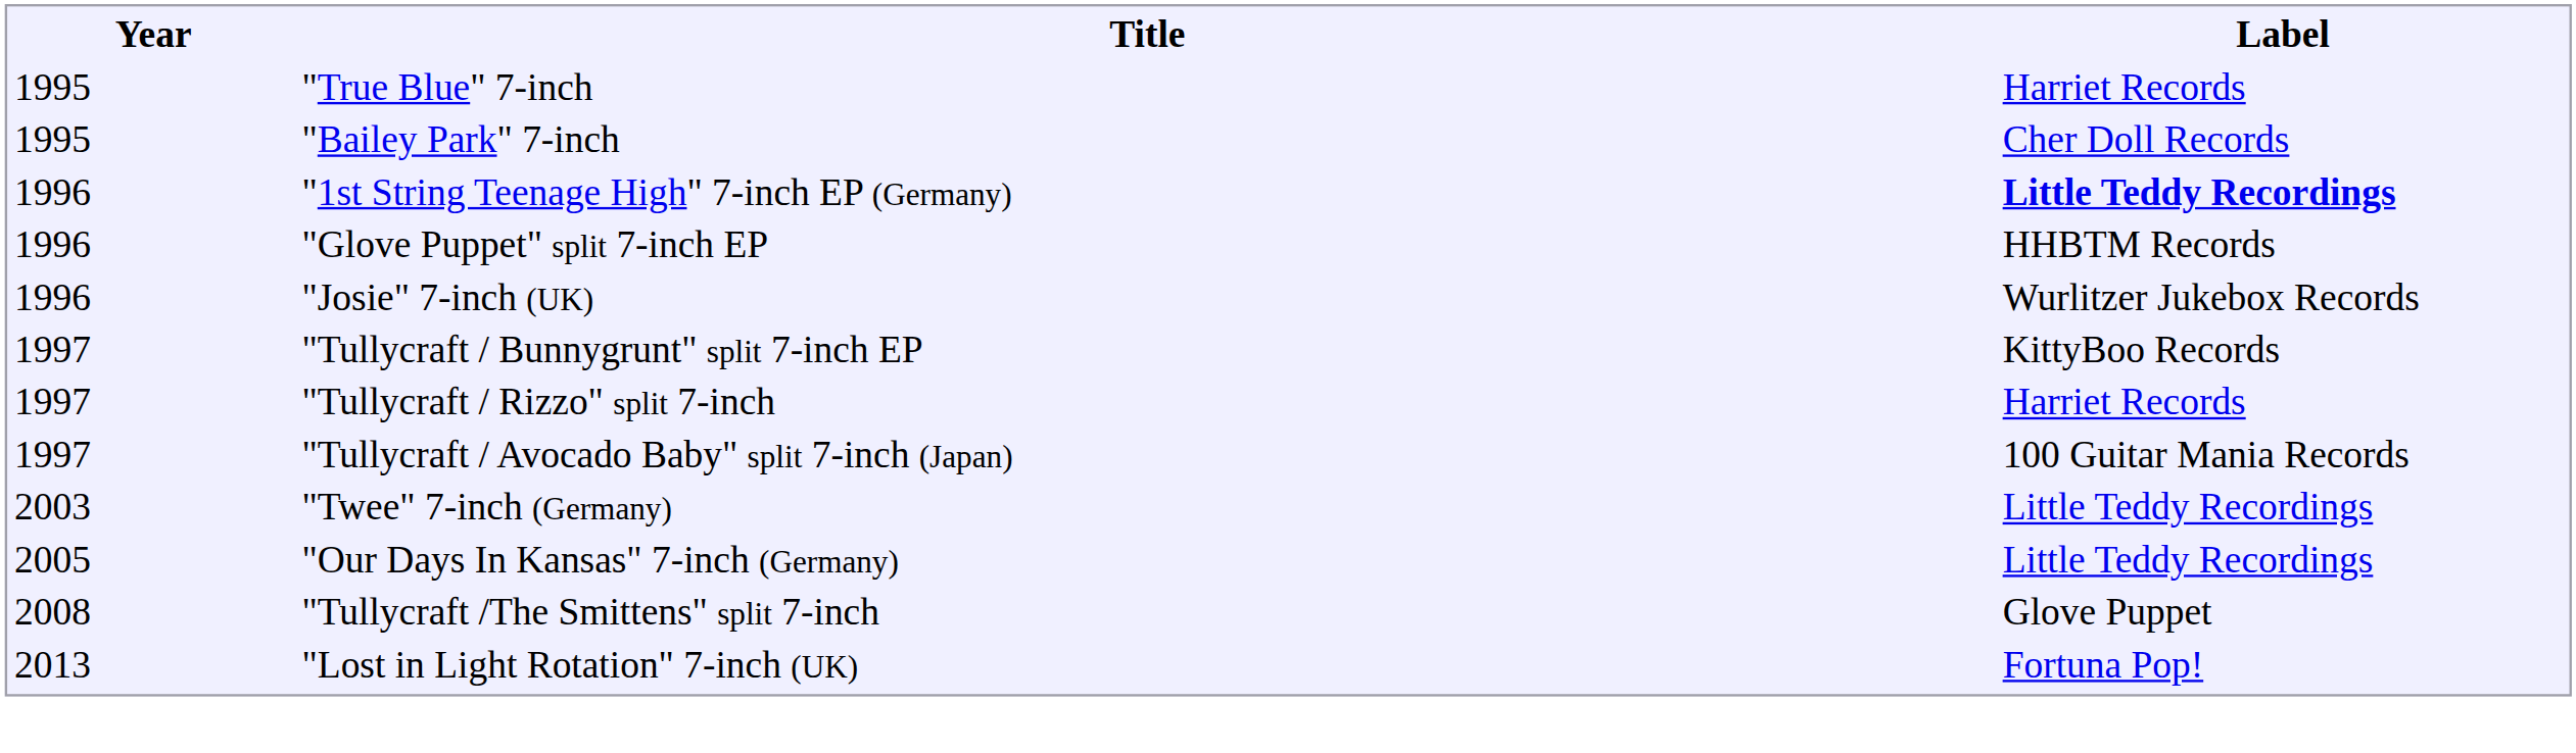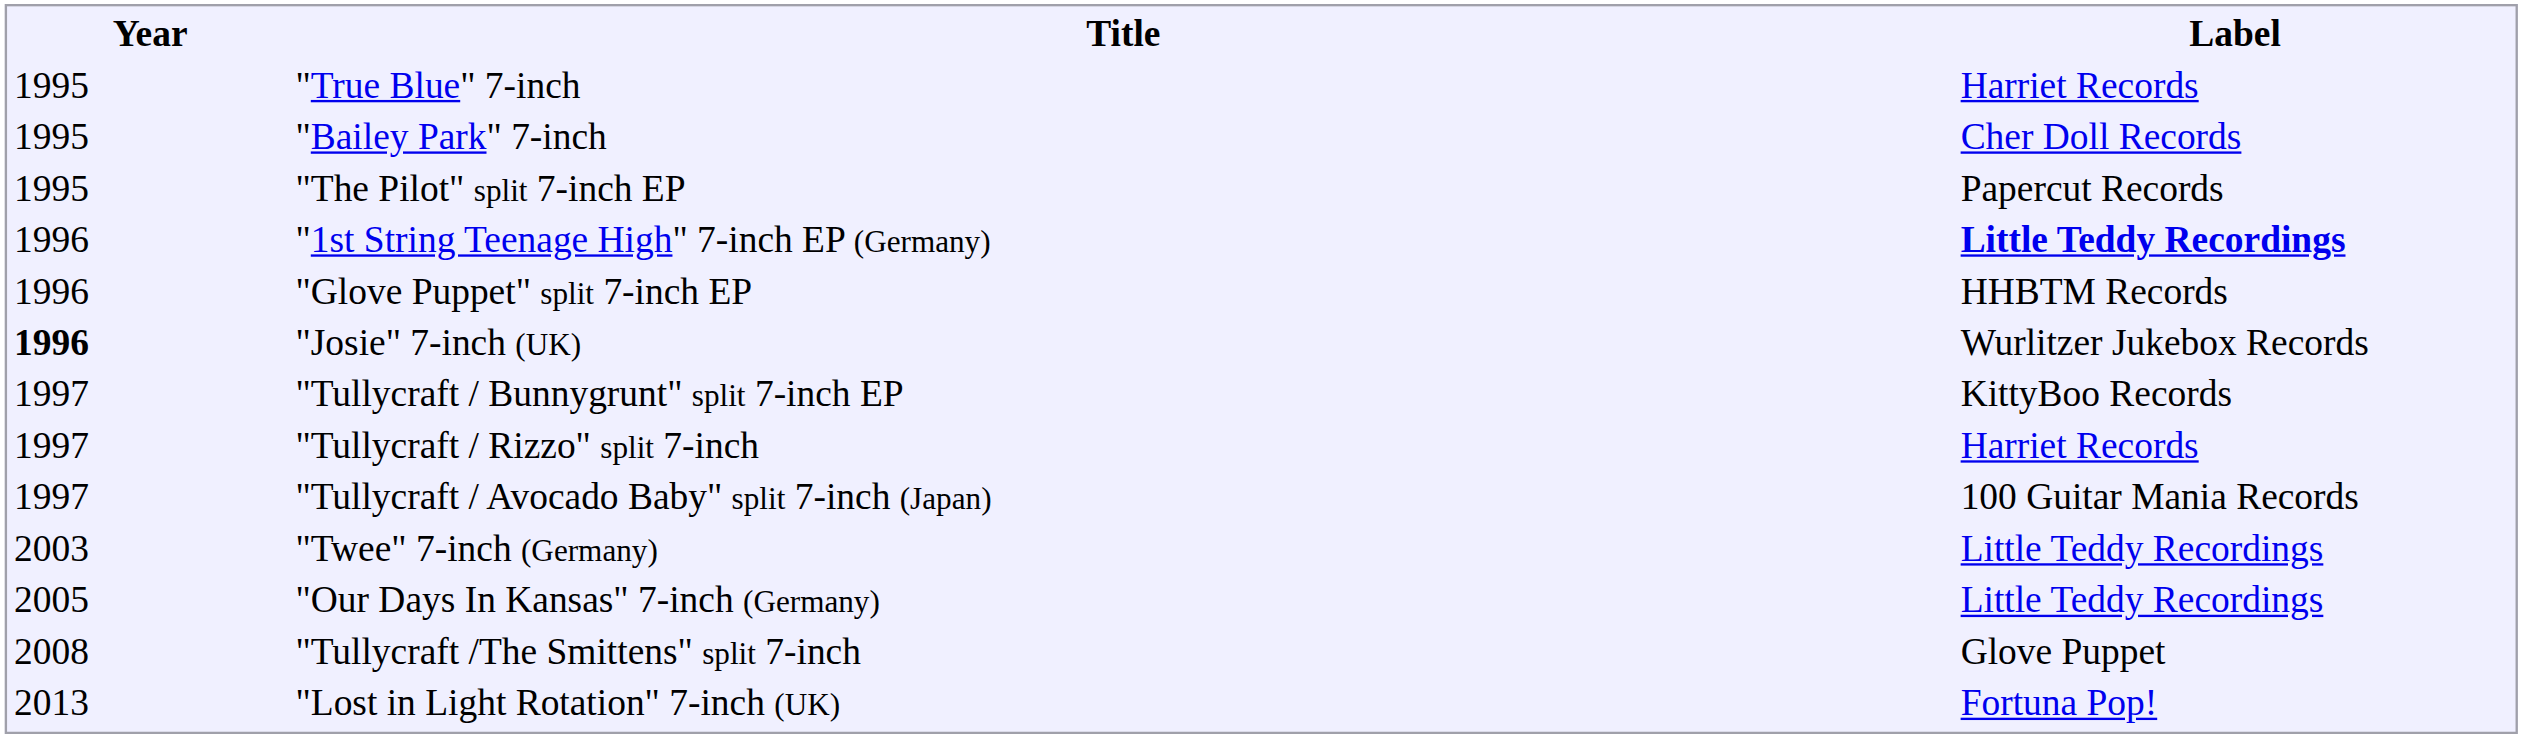 <table style="border:1px solid #a0a0aa; background:#f0f0ff; width:85%; margin-left:8px;">
 <tr>
 <th style="width:5%;">Year</th>
 <th style="width:30%;">Title</th>
 <th style="width:10%;">Label</th>
 </tr>
 <tr>
 <td>1995</td>
 <td>"<a href='#'>True Blue</a>" 7-inch</td>
 <td><a href='#'>Harriet Records</a></td>
 </tr>
 <tr>
 <td>1995</td>
 <td>"<a href='#'>Bailey Park</a>" 7-inch</td>
 <td><a href='#'>Cher Doll Records</a></td>
 </tr>
 <tr>
+<td>1995</td>
+<td>"The Pilot" <small>split</small> 7-inch EP</td>
+<td>Papercut Records</td>
+</tr>
+<tr>
 <td>1996</td>
 <td>"<a href='#'>1st String Teenage High</a>" 7-inch EP <small> (Germany) </small></td>
 <td><strong><a href='#'>Little Teddy Recordings</a></strong></td>
 </tr>
 <tr>
 <td>1996</td>
 <td>"Glove Puppet" <small>split</small> 7-inch EP</td>
 <td>HHBTM Records</td>
 </tr>
 <tr>
-<td>1996</td>
+<td><strong>1996</strong></td>
 <td>"Josie" 7-inch  <small> (UK) </small></td>
 <td>Wurlitzer Jukebox Records</td>
 </tr>
 <tr>
 <td>1997</td>
 <td>"Tullycraft / Bunnygrunt" <small>split</small> 7-inch EP</td>
 <td>KittyBoo Records</td>
 </tr>
 <tr>
 <td>1997</td>
 <td>"Tullycraft /  Rizzo" <small>split</small> 7-inch</td>
 <td><a href='#'>Harriet Records</a></td>
 </tr>
 <tr>
 <td>1997</td>
 <td>"Tullycraft /  Avocado Baby" <small>split</small> 7-inch  <small> (Japan) </small></td>
 <td>100 Guitar Mania Records</td>
 </tr>
 <tr>
 <td>2003</td>
 <td>"Twee" 7-inch  <small> (Germany) </small></td>
 <td><a href='#'>Little Teddy Recordings</a></td>
 </tr>
 <tr>
 <td>2005</td>
 <td>"Our Days In Kansas" 7-inch  <small> (Germany) </small></td>
 <td><a href='#'>Little Teddy Recordings</a></td>
 </tr>
 <tr>
 <td>2008</td>
 <td>"Tullycraft /The Smittens" <small>split</small> 7-inch</td>
 <td>Glove Puppet</td>
 </tr>
 <tr>
 <td>2013</td>
 <td>"Lost in Light Rotation" 7-inch <small>(UK)</small></td>
 <td><a href='#'>Fortuna Pop!</a></td>
 </tr>
 </table>
